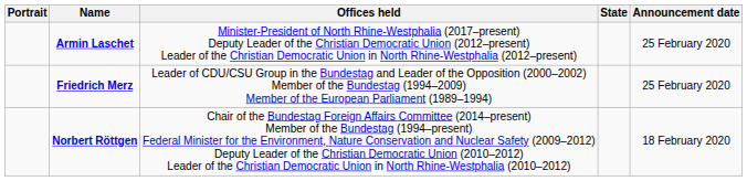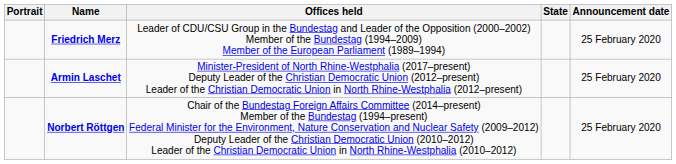 <table class="wikitable"  style="text-align:center;">
 <tr>
 <th>Portrait</th>
 <th>Name</th>
 <th>Offices held</th>
 <th>State</th>
 <th>Announcement date</th>
 </tr>
 <tr>
 <td></td>
-<td><strong><a href='#'>Armin Laschet</a></strong><br></td>
-<td><a href='#'>Minister-President of North Rhine-Westphalia</a> (2017–present)<br>Deputy Leader of the <a href='#'>Christian Democratic Union</a> (2012–present)<br>Leader of the <a href='#'>Christian Democratic Union</a> in <a href='#'>North Rhine-Westphalia</a> (2012–present)</td>
+<td><strong><a href='#'>Friedrich Merz</a></strong><br></td>
+<td>Leader of CDU/CSU Group in the <a href='#'>Bundestag</a> and Leader of the Opposition (2000–2002)<br>Member of the <a href='#'>Bundestag</a> (1994–2009)<br><a href='#'>Member of the European Parliament</a> (1989–1994)</td>
 <td></td>
 <td>25 February 2020</td>
 </tr>
 <tr>
 <td></td>
-<td><strong><a href='#'>Friedrich Merz</a></strong><br></td>
-<td>Leader of CDU/CSU Group in the <a href='#'>Bundestag</a> and Leader of the Opposition (2000–2002)<br>Member of the <a href='#'>Bundestag</a> (1994–2009)<br><a href='#'>Member of the European Parliament</a> (1989–1994)</td>
+<td><strong><a href='#'>Armin Laschet</a></strong><br></td>
+<td><a href='#'>Minister-President of North Rhine-Westphalia</a> (2017–present)<br>Deputy Leader of the <a href='#'>Christian Democratic Union</a> (2012–present)<br>Leader of the <a href='#'>Christian Democratic Union</a> in <a href='#'>North Rhine-Westphalia</a> (2012–present)</td>
 <td></td>
 <td>25 February 2020</td>
 </tr>
 <tr>
 <td></td>
 <td><strong><a href='#'>Norbert Röttgen</a></strong><br></td>
 <td>Chair of the <a href='#'>Bundestag Foreign Affairs Committee</a> (2014–present)<br>Member of the <a href='#'>Bundestag</a> (1994–present)<br><a href='#'>Federal Minister for the Environment, Nature Conservation and Nuclear Safety</a> (2009–2012)<br>Deputy Leader of the <a href='#'>Christian Democratic Union</a> (2010–2012)<br>Leader of the <a href='#'>Christian Democratic Union</a> in <a href='#'>North Rhine-Westphalia</a> (2010–2012)</td>
 <td></td>
-<td>18 February 2020</td>
+<td>25 February 2020</td>
 </tr>
 </table>
